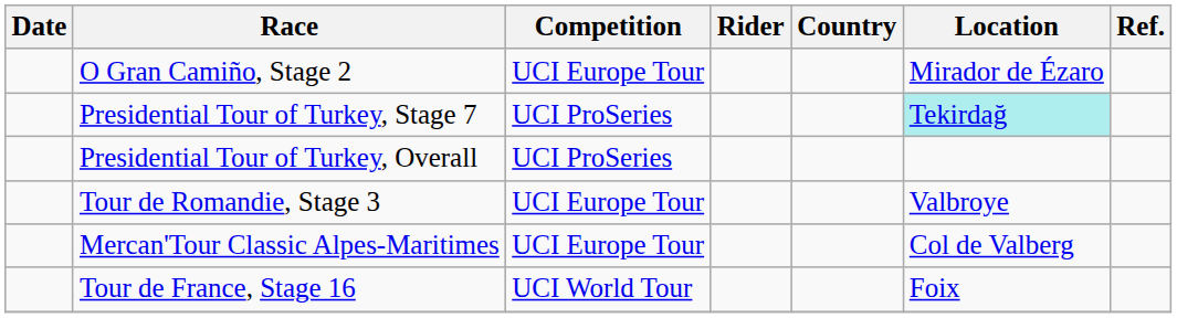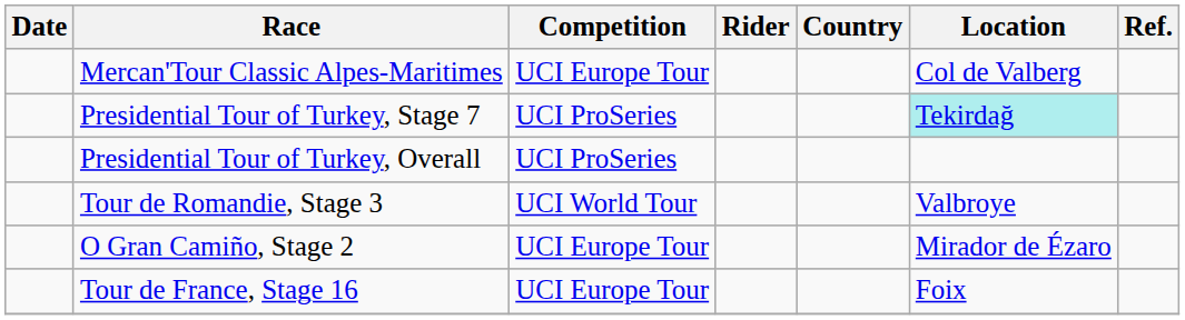 <table class="wikitable sortable">
 <tr>
 <th>Date</th>
 <th>Race</th>
 <th>Competition</th>
 <th>Rider</th>
 <th>Country</th>
 <th>Location</th>
 <th class="unsortable">Ref.</th>
 </tr>
 <tr>
 <td></td>
-<td><a href='#'>O Gran Camiño</a>, Stage 2</td>
+<td><a href='#'>Mercan'Tour Classic Alpes-Maritimes</a></td>
 <td><a href='#'>UCI Europe Tour</a></td>
 <td></td>
 <td></td>
-<td><a href='#'>Mirador de Ézaro</a></td>
+<td><a href='#'>Col de Valberg</a></td>
 <td align="center"></td>
 </tr>
 <tr>
 <td></td>
 <td><a href='#'>Presidential Tour of Turkey</a>, Stage 7</td>
 <td><a href='#'>UCI ProSeries</a></td>
 <td></td>
 <td></td>
 <td style="background: paleturquoise;"><a href='#'>Tekirdağ</a></td>
 <td align="center"></td>
 </tr>
 <tr>
 <td></td>
 <td><a href='#'>Presidential Tour of Turkey</a>, Overall</td>
 <td><a href='#'>UCI ProSeries</a></td>
 <td></td>
 <td></td>
 <td></td>
 <td align="center"></td>
 </tr>
 <tr>
 <td></td>
 <td><a href='#'>Tour de Romandie</a>, Stage 3</td>
-<td><a href='#'>UCI Europe Tour</a></td>
+<td><a href='#'>UCI World Tour</a></td>
 <td></td>
 <td></td>
 <td><a href='#'>Valbroye</a></td>
 <td align="center"></td>
 </tr>
 <tr>
 <td></td>
-<td><a href='#'>Mercan'Tour Classic Alpes-Maritimes</a></td>
+<td><a href='#'>O Gran Camiño</a>, Stage 2</td>
 <td><a href='#'>UCI Europe Tour</a></td>
 <td></td>
 <td></td>
-<td><a href='#'>Col de Valberg</a></td>
+<td><a href='#'>Mirador de Ézaro</a></td>
 <td align="center"></td>
 </tr>
 <tr>
 <td></td>
 <td><a href='#'>Tour de France</a>, <a href='#'>Stage 16</a></td>
-<td><a href='#'>UCI World Tour</a></td>
+<td><a href='#'>UCI Europe Tour</a></td>
 <td></td>
 <td></td>
 <td><a href='#'>Foix</a></td>
 <td align="center"></td>
 </tr>
 <tr>
 </tr>
 </table>
